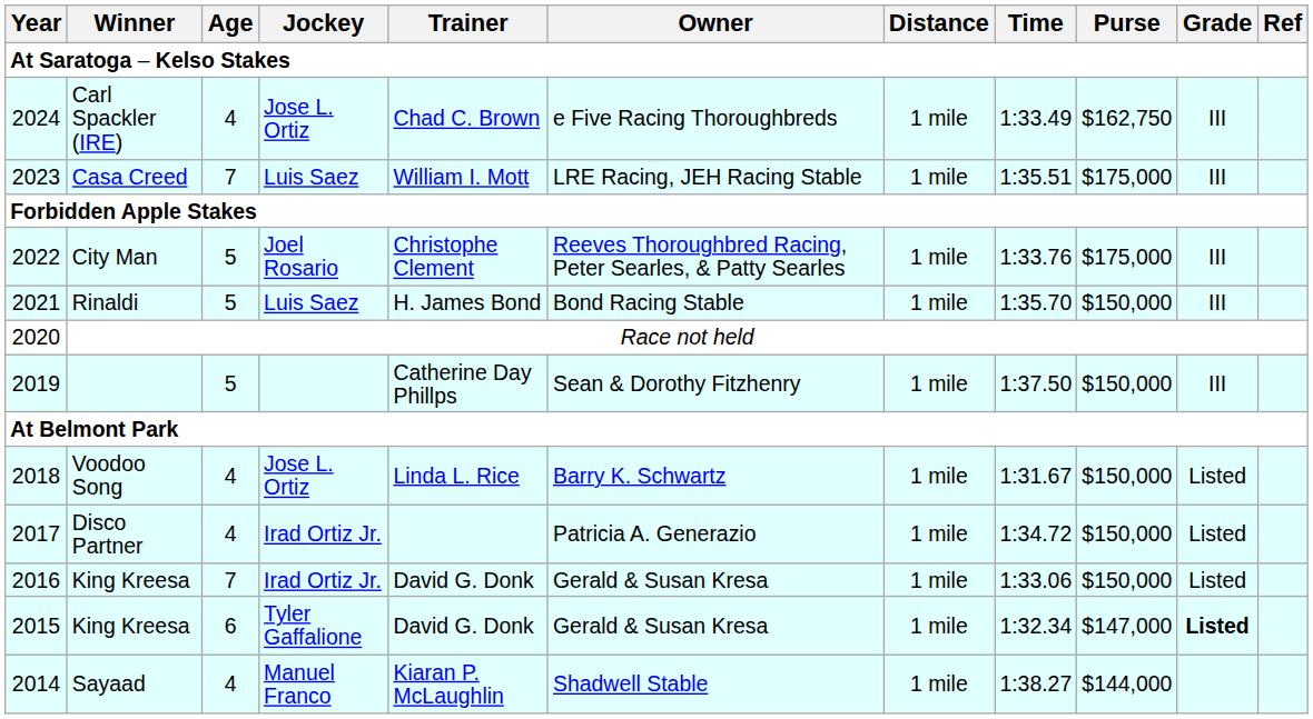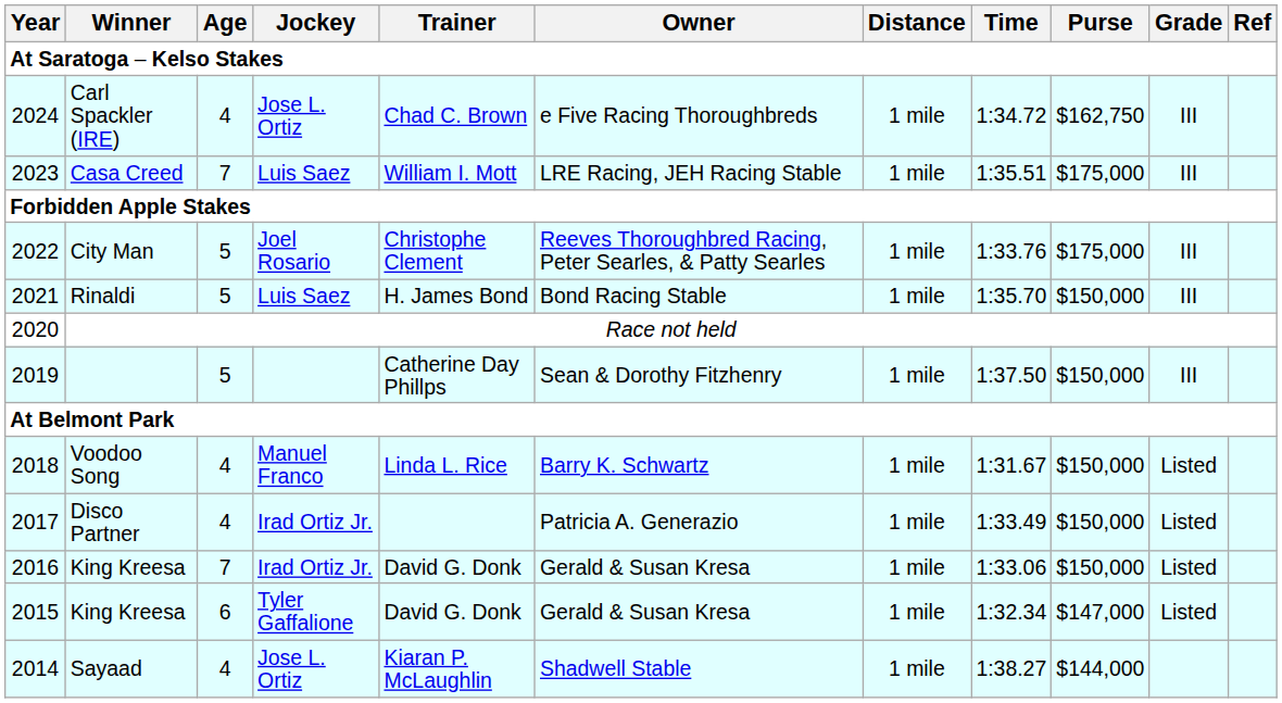 <table class="wikitable sortable">
 <tr>
 <th>Year</th>
 <th>Winner</th>
 <th>Age</th>
 <th>Jockey</th>
 <th>Trainer</th>
 <th>Owner</th>
 <th>Distance</th>
 <th>Time</th>
 <th>Purse</th>
 <th>Grade</th>
 <th>Ref</th>
 </tr>
 <tr style="font-size:90%; background-color:white">
 <td align="left" colspan=11><strong>At Saratoga</strong> – <strong>Kelso Stakes</strong></td>
 </tr>
 <tr style="font-size:90%; background-color:lightcyan">
 <td align=center>2024</td>
 <td>Carl Spackler (<a href='#'>IRE</a>)</td>
 <td align=center>4</td>
 <td><a href='#'>Jose L. Ortiz</a></td>
 <td><a href='#'>Chad C. Brown</a></td>
 <td>e Five Racing Thoroughbreds</td>
 <td align=center>1 mile</td>
-<td align=center>1:33.49</td>
+<td align=center>1:34.72</td>
 <td align=canter>$162,750</td>
 <td align=center>III</td>
 <td></td>
 </tr>
 <tr style="font-size:90%; background-color:lightcyan">
 <td align=center>2023</td>
 <td><a href='#'>Casa Creed</a></td>
 <td align=center>7</td>
 <td><a href='#'>Luis Saez</a></td>
 <td><a href='#'>William I. Mott</a></td>
 <td>LRE Racing, JEH Racing Stable</td>
 <td align=center>1 mile</td>
 <td align=center>1:35.51</td>
 <td align=center>$175,000</td>
 <td align=center>III</td>
 <td></td>
 </tr>
 <tr style="font-size:90%; background-color:white">
 <td align="left" colspan=11><strong>Forbidden Apple Stakes</strong></td>
 </tr>
 <tr style="font-size:90%; background-color:lightcyan">
 <td align=center>2022</td>
 <td>City Man</td>
 <td align=center>5</td>
 <td><a href='#'>Joel Rosario</a></td>
 <td><a href='#'>Christophe Clement</a></td>
 <td><a href='#'>Reeves Thoroughbred Racing</a>, Peter Searles, & Patty Searles</td>
 <td align=center>1 mile</td>
 <td align=center>1:33.76</td>
 <td align=center>$175,000</td>
 <td align=center>III</td>
 <td></td>
 </tr>
 <tr style="font-size:90%; background-color:lightcyan">
 <td align=center>2021</td>
 <td>Rinaldi</td>
 <td align=center>5</td>
 <td><a href='#'>Luis Saez</a></td>
 <td>H. James Bond</td>
 <td>Bond Racing Stable</td>
 <td align=center>1 mile</td>
 <td align=center>1:35.70</td>
 <td align=center>$150,000</td>
 <td align=center>III</td>
 <td></td>
 </tr>
 <tr style="font-size:90%; background-color:white">
 <td align="center">2020</td>
 <td align="center" colspan=10><em>Race not held</em></td>
 </tr>
 <tr style="font-size:90%; background-color:lightcyan">
 <td align=center>2019</td>
 <td></td>
 <td align=center>5</td>
 <td></td>
 <td>Catherine Day Phillps</td>
 <td>Sean & Dorothy Fitzhenry</td>
 <td align=center>1 mile</td>
 <td align=center>1:37.50</td>
 <td align=center>$150,000</td>
 <td align=center>III</td>
 <td></td>
 </tr>
 <tr style="font-size:90%; background-color:white">
 <td align="left" colspan=11><strong>At Belmont Park</strong></td>
 </tr>
 <tr style="font-size:90%; background-color:lightcyan">
 <td align=center>2018</td>
 <td>Voodoo Song</td>
 <td align=center>4</td>
-<td><a href='#'>Jose L. Ortiz</a></td>
+<td><a href='#'>Manuel Franco</a></td>
 <td><a href='#'>Linda L. Rice</a></td>
 <td><a href='#'>Barry K. Schwartz</a></td>
 <td align=center>1 mile</td>
 <td align=center>1:31.67</td>
 <td align=center>$150,000</td>
 <td align=center>Listed</td>
 <td></td>
 </tr>
 <tr style="font-size:90%; background-color:lightcyan">
 <td align=center>2017</td>
 <td>Disco Partner</td>
 <td align=center>4</td>
 <td><a href='#'>Irad Ortiz Jr.</a></td>
 <td></td>
 <td>Patricia A. Generazio</td>
 <td align=center>1 mile</td>
-<td align=center>1:34.72</td>
+<td align=center>1:33.49</td>
 <td align=center>$150,000</td>
 <td align=center>Listed</td>
 <td></td>
 </tr>
 <tr style="font-size:90%; background-color:lightcyan">
 <td align=center>2016</td>
 <td>King Kreesa</td>
 <td align=center>7</td>
 <td><a href='#'>Irad Ortiz Jr.</a></td>
 <td>David G. Donk</td>
 <td>Gerald & Susan Kresa</td>
 <td align=center>1 mile</td>
 <td align=center>1:33.06</td>
 <td align=center>$150,000</td>
 <td align=center>Listed</td>
 <td></td>
 </tr>
 <tr style="font-size:90%; background-color:lightcyan">
 <td align=center>2015</td>
 <td>King Kreesa</td>
 <td align=center>6</td>
 <td><a href='#'>Tyler Gaffalione</a></td>
 <td>David G. Donk</td>
 <td>Gerald & Susan Kresa</td>
 <td align=center>1 mile</td>
 <td align=center>1:32.34</td>
 <td align=center>$147,000</td>
-<td align=center><strong>Listed</strong></td>
+<td align=center>Listed</td>
 <td></td>
 </tr>
 <tr style="font-size:90%; background-color:lightcyan">
 <td align=center>2014</td>
 <td>Sayaad</td>
 <td align=center>4</td>
-<td><a href='#'>Manuel Franco</a></td>
+<td><a href='#'>Jose L. Ortiz</a></td>
 <td><a href='#'>Kiaran P. McLaughlin</a></td>
 <td><a href='#'>Shadwell Stable</a></td>
 <td align=center>1 mile</td>
 <td align=center>1:38.27</td>
 <td align=center>$144,000</td>
 <td align=center></td>
 <td></td>
 </tr>
 </table>
